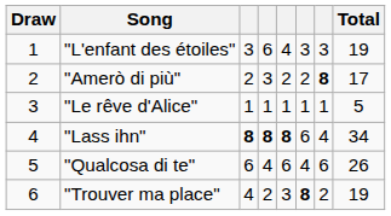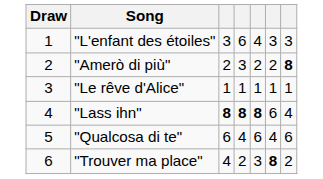 <table class="wikitable plainrowheaders" style="margin: 1em auto 1em auto; text-align:center;">
 <tr>
 <th>Draw</th>
 <th>Song</th>
 <th></th>
 <th></th>
 <th></th>
 <th></th>
 <th></th>
-<th>Total</th>
 </tr>
 <tr>
 <td>1</td>
 <td align="left">"L'enfant des étoiles"</td>
 <td>3</td>
 <td>6</td>
 <td>4</td>
 <td>3</td>
 <td>3</td>
-<td>19</td>
 </tr>
 <tr>
 <td>2</td>
 <td align="left">"Amerò di più"</td>
 <td>2</td>
 <td>3</td>
 <td>2</td>
 <td>2</td>
 <td><strong>8</strong></td>
-<td>17</td>
 </tr>
 <tr>
 <td>3</td>
 <td align="left">"Le rêve d'Alice"</td>
 <td>1</td>
 <td>1</td>
 <td>1</td>
 <td>1</td>
 <td>1</td>
-<td>5</td>
 </tr>
 <tr>
 <td>4</td>
 <td align="left">"Lass ihn"</td>
 <td><strong>8</strong></td>
 <td><strong>8</strong></td>
 <td><strong>8</strong></td>
 <td>6</td>
 <td>4</td>
-<td>34</td>
 </tr>
 <tr>
 <td>5</td>
 <td align="left">"Qualcosa di te"</td>
 <td>6</td>
 <td>4</td>
 <td>6</td>
 <td>4</td>
 <td>6</td>
-<td>26</td>
 </tr>
 <tr>
 <td>6</td>
 <td align="left">"Trouver ma place"</td>
 <td>4</td>
 <td>2</td>
 <td>3</td>
 <td><strong>8</strong></td>
 <td>2</td>
-<td>19</td>
 </tr>
 </table>
